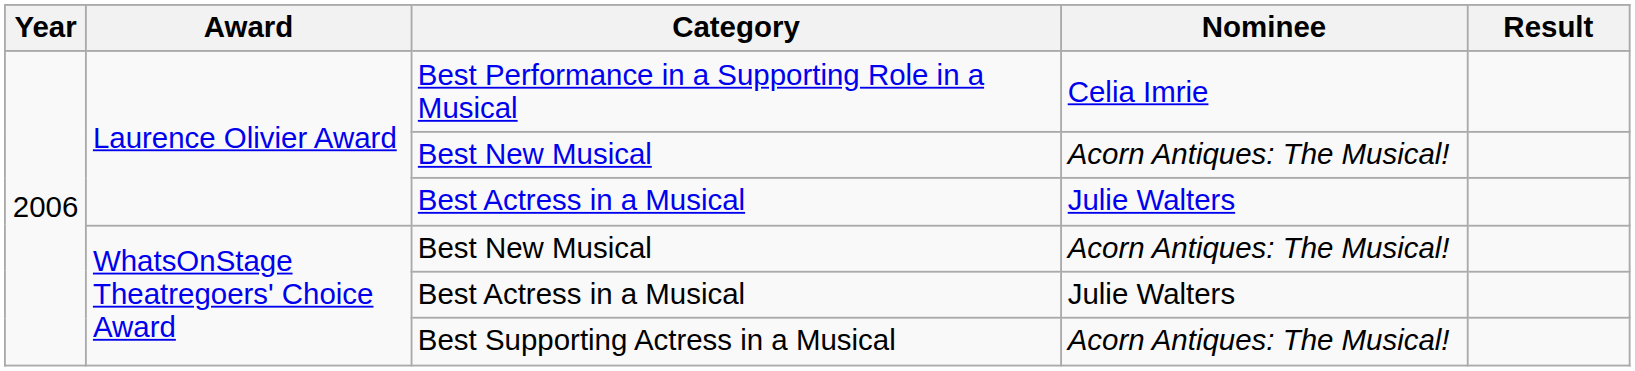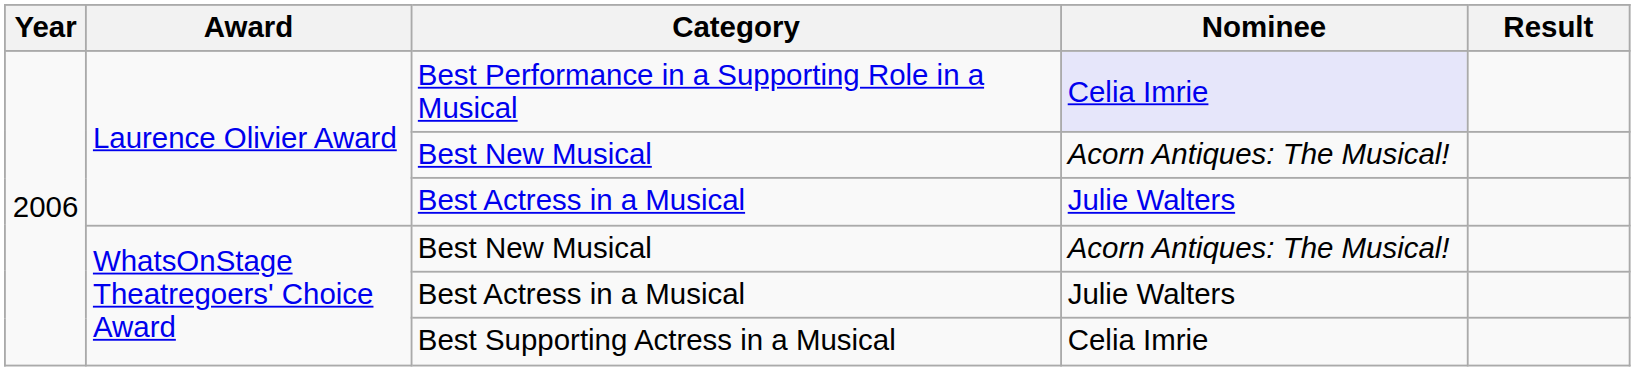 <table class="wikitable" style="width: 100%;">
 <tr>
 <th style="width: 5%;">Year</th>
 <th style="width: 20%;">Award</th>
 <th style="width: 40%;">Category</th>
 <th style="width: 25%;">Nominee</th>
 <th style="width: 10%;">Result</th>
 </tr>
 <tr>
 <td rowspan="6" style="text-align: center;">2006</td>
 <td rowspan="3"><a href='#'>Laurence Olivier Award</a></td>
 <td><a href='#'>Best Performance in a Supporting Role in a Musical</a></td>
-<td><a href='#'>Celia Imrie</a></td>
+<td style="background: lavender;"><a href='#'>Celia Imrie</a></td>
 <td></td>
 </tr>
 <tr>
 <td><a href='#'>Best New Musical</a></td>
 <td><em>Acorn Antiques: The Musical!</em></td>
 <td></td>
 </tr>
 <tr>
 <td><a href='#'>Best Actress in a Musical</a></td>
 <td><a href='#'>Julie Walters</a></td>
 <td></td>
 </tr>
 <tr>
 <td rowspan="3"><a href='#'>WhatsOnStage Theatregoers' Choice Award</a></td>
 <td>Best New Musical</td>
 <td><em>Acorn Antiques: The Musical!</em></td>
 <td></td>
 </tr>
 <tr>
 <td>Best Actress in a Musical</td>
 <td>Julie Walters</td>
 <td></td>
 </tr>
 <tr>
 <td>Best Supporting Actress in a Musical</td>
-<td><em>Acorn Antiques: The Musical!</em></td>
+<td>Celia Imrie</td>
 <td></td>
 </tr>
 </table>
